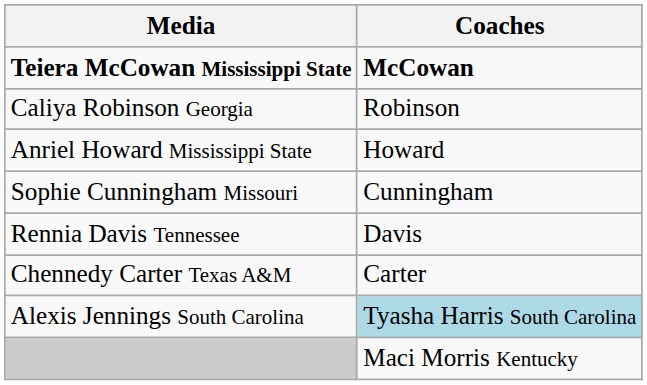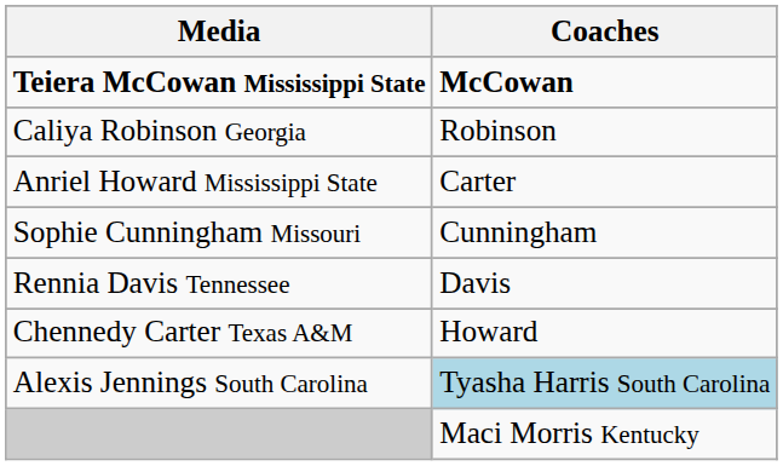 <table class="wikitable" style="white-space:nowrap; font-size:90%;">
 <tr>
 <th>Media</th>
 <th>Coaches</th>
 </tr>
 <tr>
 <td><strong>Teiera McCowan <small>Mississippi State</small></strong></td>
 <td><strong>McCowan</strong></td>
 </tr>
 <tr>
 <td>Caliya Robinson <small>Georgia</small></td>
 <td>Robinson</td>
 </tr>
 <tr>
 <td>Anriel Howard <small>Mississippi State</small></td>
-<td>Howard</td>
+<td>Carter</td>
 </tr>
 <tr>
 <td>Sophie Cunningham <small>Missouri</small></td>
 <td>Cunningham</td>
 </tr>
 <tr>
 <td>Rennia Davis <small>Tennessee</small></td>
 <td>Davis</td>
 </tr>
 <tr>
 <td>Chennedy Carter <small>Texas A&M</small></td>
-<td>Carter</td>
+<td>Howard</td>
 </tr>
 <tr>
 <td>Alexis Jennings <small>South Carolina</small></td>
 <td style="background: lightblue;">Tyasha Harris <small>South Carolina</small></td>
 </tr>
 <tr>
 <td style="background:#ccc;"></td>
 <td>Maci Morris <small>Kentucky</small></td>
 </tr>
 </table>
